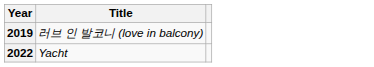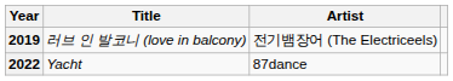 <table class="wikitable plainrowheaders sortable">
 <tr>
 <th scope="col">Year</th>
 <th scope="col">Title</th>
+<th scope="col">Artist</th>
 <th scope="col" class="unsortable"></th>
 </tr>
 <tr>
 <th scope="row">2019</th>
 <td><em>러브 인 발코니 (love in balcony)</em></td>
+<td>전기뱀장어 (The Electriceels)</td>
 <td></td>
 </tr>
 <tr>
 <th scope="row">2022</th>
 <td><em>Yacht</em></td>
+<td>87dance</td>
 <td></td>
 </tr>
 </table>
